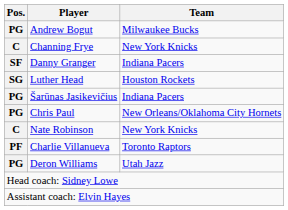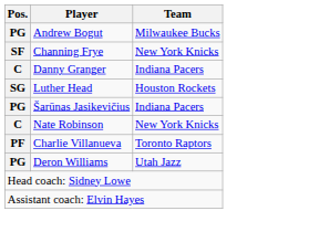 <table class="wikitable">
 <tr>
 <th>Pos.</th>
 <th>Player</th>
 <th>Team</th>
 </tr>
 <tr>
 <th>PG</th>
 <td><a href='#'>Andrew Bogut</a></td>
 <td><a href='#'>Milwaukee Bucks</a></td>
 </tr>
 <tr>
-<th>C</th>
+<th>SF</th>
 <td><a href='#'>Channing Frye</a></td>
 <td><a href='#'>New York Knicks</a></td>
 </tr>
 <tr>
-<th>SF</th>
+<th>C</th>
 <td><a href='#'>Danny Granger</a></td>
 <td><a href='#'>Indiana Pacers</a></td>
 </tr>
 <tr>
 <th>SG</th>
 <td><a href='#'>Luther Head</a></td>
 <td><a href='#'>Houston Rockets</a></td>
 </tr>
 <tr>
 <th>PG</th>
 <td><a href='#'>Šarūnas Jasikevičius</a></td>
 <td><a href='#'>Indiana Pacers</a></td>
-</tr>
-<tr>
-<th>PG</th>
-<td><a href='#'>Chris Paul</a></td>
-<td><a href='#'>New Orleans/Oklahoma City Hornets</a></td>
 </tr>
 <tr>
 <th>C</th>
 <td><a href='#'>Nate Robinson</a></td>
 <td><a href='#'>New York Knicks</a></td>
 </tr>
 <tr>
 <th>PF</th>
 <td><a href='#'>Charlie Villanueva</a></td>
 <td><a href='#'>Toronto Raptors</a></td>
 </tr>
 <tr>
 <th>PG</th>
 <td><a href='#'>Deron Williams</a></td>
 <td><a href='#'>Utah Jazz</a></td>
 </tr>
 <tr>
 <td colspan="3">Head coach: <a href='#'>Sidney Lowe</a></td>
 </tr>
 <tr>
 <td colspan="3">Assistant coach: <a href='#'>Elvin Hayes</a></td>
 </tr>
 </table>
